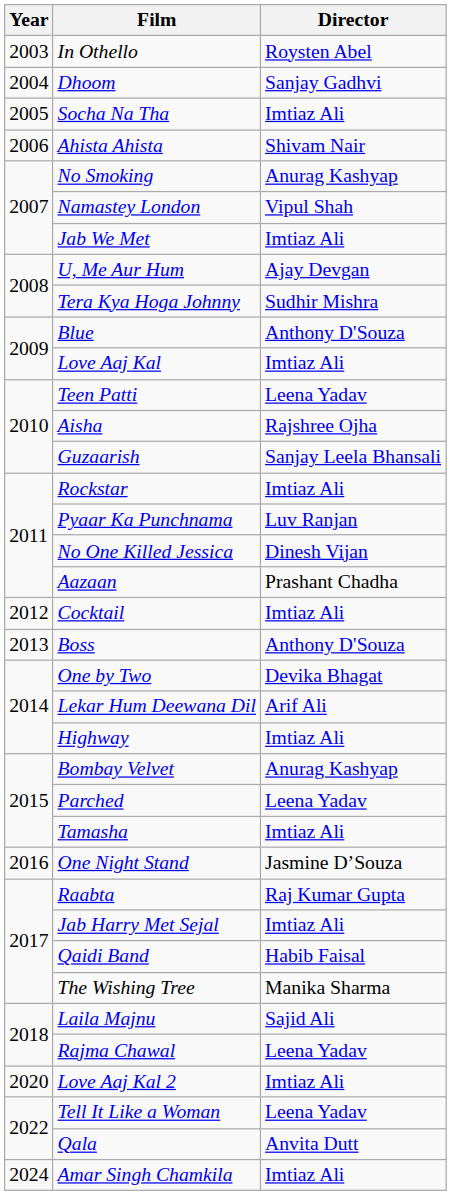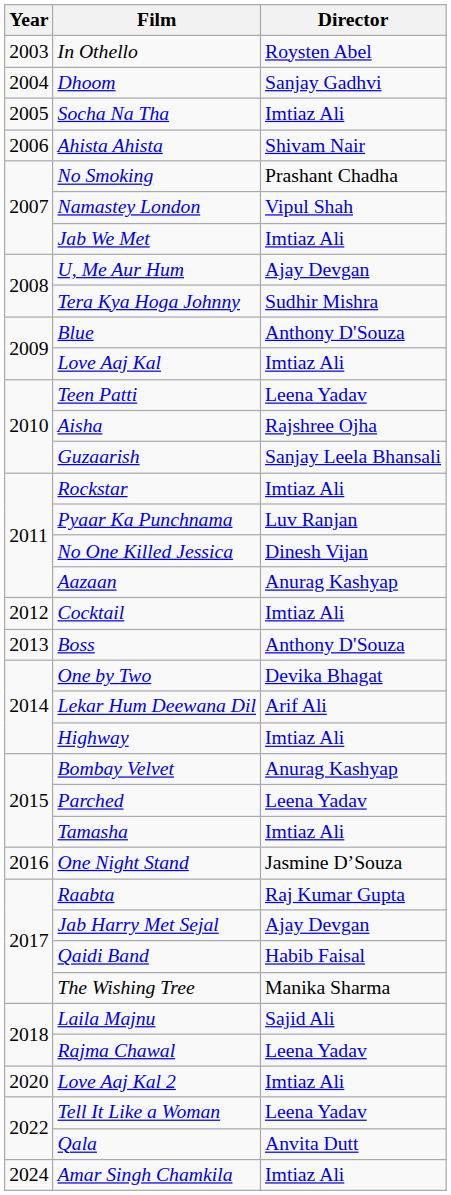 <table class="wikitable">
 <tr>
 <th>Year</th>
 <th>Film</th>
 <th>Director</th>
 </tr>
 <tr>
 <td>2003</td>
 <td><em>In Othello</em></td>
 <td><a href='#'>Roysten Abel</a></td>
 </tr>
 <tr>
 <td>2004</td>
 <td><em><a href='#'>Dhoom</a></em></td>
 <td><a href='#'>Sanjay Gadhvi</a></td>
 </tr>
 <tr>
 <td>2005</td>
 <td><em><a href='#'>Socha Na Tha</a></em></td>
 <td><a href='#'>Imtiaz Ali</a></td>
 </tr>
 <tr>
 <td>2006</td>
 <td><em><a href='#'>Ahista Ahista</a></em></td>
 <td><a href='#'>Shivam Nair</a></td>
 </tr>
 <tr>
 <td rowspan="3">2007</td>
 <td><em><a href='#'>No Smoking</a></em></td>
-<td><a href='#'>Anurag Kashyap</a></td>
+<td>Prashant Chadha</td>
 </tr>
 <tr>
 <td><em><a href='#'>Namastey London</a></em></td>
 <td><a href='#'>Vipul Shah</a></td>
 </tr>
 <tr>
 <td><em><a href='#'>Jab We Met</a></em></td>
 <td><a href='#'>Imtiaz Ali</a></td>
 </tr>
 <tr>
 <td rowspan="2">2008</td>
 <td><em><a href='#'>U, Me Aur Hum</a></em></td>
 <td><a href='#'>Ajay Devgan</a></td>
 </tr>
 <tr>
 <td><em><a href='#'>Tera Kya Hoga Johnny</a></em></td>
 <td><a href='#'>Sudhir Mishra</a></td>
 </tr>
 <tr>
 <td rowspan="2">2009</td>
 <td><em><a href='#'>Blue</a></em></td>
 <td><a href='#'>Anthony D'Souza</a></td>
 </tr>
 <tr>
 <td><em><a href='#'>Love Aaj Kal</a></em></td>
 <td><a href='#'>Imtiaz Ali</a></td>
 </tr>
 <tr>
 <td rowspan="3">2010</td>
 <td><em><a href='#'>Teen Patti</a></em></td>
 <td><a href='#'>Leena Yadav</a></td>
 </tr>
 <tr>
 <td><em><a href='#'>Aisha</a></em></td>
 <td><a href='#'>Rajshree Ojha</a></td>
 </tr>
 <tr>
 <td><em><a href='#'>Guzaarish</a></em></td>
 <td><a href='#'>Sanjay Leela Bhansali</a></td>
 </tr>
 <tr>
 <td rowspan="4">2011</td>
 <td><em><a href='#'>Rockstar</a></em></td>
 <td><a href='#'>Imtiaz Ali</a></td>
 </tr>
 <tr>
 <td><em><a href='#'>Pyaar Ka Punchnama</a></em></td>
 <td><a href='#'>Luv Ranjan</a></td>
 </tr>
 <tr>
 <td><em><a href='#'>No One Killed Jessica</a></em></td>
 <td><a href='#'>Dinesh Vijan</a></td>
 </tr>
 <tr>
 <td><em><a href='#'>Aazaan</a></em></td>
-<td>Prashant Chadha</td>
+<td><a href='#'>Anurag Kashyap</a></td>
 </tr>
 <tr>
 <td>2012</td>
 <td><em><a href='#'>Cocktail</a></em></td>
 <td><a href='#'>Imtiaz Ali</a></td>
 </tr>
 <tr>
 <td>2013</td>
 <td><em><a href='#'>Boss</a></em></td>
 <td><a href='#'>Anthony D'Souza</a></td>
 </tr>
 <tr>
 <td rowspan="3">2014</td>
 <td><em><a href='#'>One by Two</a></em></td>
 <td><a href='#'>Devika Bhagat</a></td>
 </tr>
 <tr>
 <td><em><a href='#'>Lekar Hum Deewana Dil</a></em></td>
 <td><a href='#'>Arif Ali</a></td>
 </tr>
 <tr>
 <td><em><a href='#'>Highway</a></em></td>
 <td><a href='#'>Imtiaz Ali</a></td>
 </tr>
 <tr>
 <td rowspan="3">2015</td>
 <td><em><a href='#'>Bombay Velvet</a></em></td>
 <td><a href='#'>Anurag Kashyap</a></td>
 </tr>
 <tr>
 <td><em><a href='#'>Parched</a></em></td>
 <td><a href='#'>Leena Yadav</a></td>
 </tr>
 <tr>
 <td><em><a href='#'>Tamasha</a></em></td>
 <td><a href='#'>Imtiaz Ali</a></td>
 </tr>
 <tr>
 <td>2016</td>
 <td><em><a href='#'>One Night Stand</a></em></td>
 <td>Jasmine D’Souza</td>
 </tr>
 <tr>
 <td rowspan="4">2017</td>
 <td><em><a href='#'>Raabta</a></em></td>
 <td><a href='#'>Raj Kumar Gupta</a></td>
 </tr>
 <tr>
 <td><em><a href='#'>Jab Harry Met Sejal</a></em></td>
-<td><a href='#'>Imtiaz Ali</a></td>
+<td><a href='#'>Ajay Devgan</a></td>
 </tr>
 <tr>
 <td><em><a href='#'>Qaidi Band</a></em></td>
 <td><a href='#'>Habib Faisal</a></td>
 </tr>
 <tr>
 <td><em>The Wishing Tree</em></td>
 <td>Manika Sharma</td>
 </tr>
 <tr>
 <td rowspan="2">2018</td>
 <td><em><a href='#'>Laila Majnu</a></em></td>
 <td><a href='#'>Sajid Ali</a></td>
 </tr>
 <tr>
 <td><em><a href='#'>Rajma Chawal</a></em></td>
 <td><a href='#'>Leena Yadav</a></td>
 </tr>
 <tr>
 <td>2020</td>
 <td><em><a href='#'>Love Aaj Kal 2</a></em></td>
 <td><a href='#'>Imtiaz Ali</a></td>
 </tr>
 <tr>
 <td rowspan="2">2022</td>
 <td><em><a href='#'>Tell It Like a Woman</a></em></td>
 <td><a href='#'>Leena Yadav</a></td>
 </tr>
 <tr>
 <td><em><a href='#'>Qala</a></em></td>
 <td><a href='#'>Anvita Dutt</a></td>
 </tr>
 <tr>
 <td>2024</td>
 <td><em><a href='#'>Amar Singh Chamkila</a></em></td>
 <td><a href='#'>Imtiaz Ali</a></td>
 </tr>
 </table>
